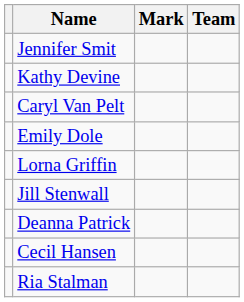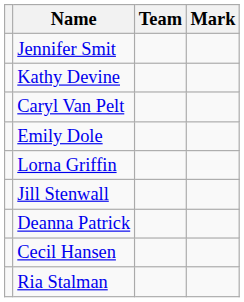 <table class=wikitable>
 <tr>
 <th></th>
 <th>Name</th>
+<th>Team</th>
 <th>Mark</th>
-<th>Team</th>
 </tr>
 <tr>
 <td></td>
 <td><a href='#'>Jennifer Smit</a></td>
 <td></td>
 <td></td>
 </tr>
 <tr>
 <td></td>
 <td><a href='#'>Kathy Devine</a></td>
 <td></td>
 <td></td>
 </tr>
 <tr>
 <td></td>
 <td><a href='#'>Caryl Van Pelt</a></td>
 <td></td>
 <td></td>
 </tr>
 <tr>
 <td></td>
 <td><a href='#'>Emily Dole</a></td>
 <td></td>
 <td></td>
 </tr>
 <tr>
 <td></td>
 <td><a href='#'>Lorna Griffin</a></td>
 <td></td>
 <td></td>
 </tr>
 <tr>
 <td></td>
 <td><a href='#'>Jill Stenwall</a></td>
 <td></td>
 <td></td>
 </tr>
 <tr>
 <td></td>
 <td><a href='#'>Deanna Patrick</a></td>
 <td></td>
 <td></td>
 </tr>
 <tr>
 <td></td>
 <td><a href='#'>Cecil Hansen</a></td>
 <td></td>
 <td></td>
 </tr>
 <tr>
 <td></td>
 <td><a href='#'>Ria Stalman</a></td>
 <td></td>
 <td></td>
 </tr>
 </table>
